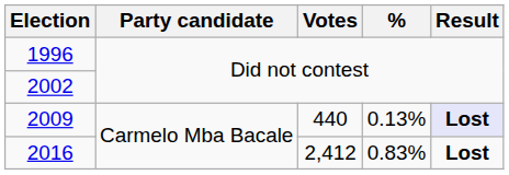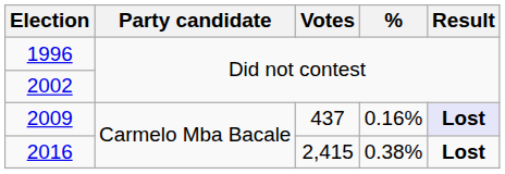 <table class="wikitable" style="text-align:center">
 <tr>
 <th>Election</th>
 <th>Party candidate</th>
 <th>Votes</th>
 <th>%</th>
 <th>Result</th>
 </tr>
 <tr>
 <td><a href='#'>1996</a></td>
 <td colspan="4" rowspan="2">Did not contest</td>
 </tr>
 <tr>
 <td><a href='#'>2002</a></td>
 </tr>
 <tr>
 <td><a href='#'>2009</a></td>
 <td rowspan="2">Carmelo Mba Bacale</td>
-<td>440</td>
-<td>0.13%</td>
+<td>437</td>
+<td>0.16%</td>
 <td style="background: lavender;"><strong>Lost</strong> </td>
 </tr>
 <tr>
 <td><a href='#'>2016</a></td>
-<td>2,412</td>
-<td>0.83%</td>
+<td>2,415</td>
+<td>0.38%</td>
 <td><strong>Lost</strong> </td>
 </tr>
 </table>
